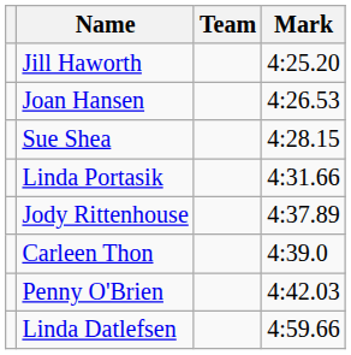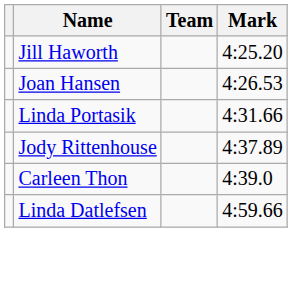 <table class=wikitable>
 <tr>
 <th></th>
 <th>Name</th>
 <th>Team</th>
 <th>Mark</th>
 </tr>
 <tr>
 <td></td>
 <td><a href='#'>Jill Haworth</a></td>
 <td></td>
 <td>4:25.20</td>
 </tr>
 <tr>
 <td></td>
 <td><a href='#'>Joan Hansen</a></td>
 <td></td>
 <td>4:26.53</td>
 </tr>
 <tr>
 <td></td>
-<td><a href='#'>Sue Shea</a></td>
-<td></td>
-<td>4:28.15</td>
-</tr>
-<tr>
-<td></td>
 <td><a href='#'>Linda Portasik</a></td>
 <td></td>
 <td>4:31.66</td>
 </tr>
 <tr>
 <td></td>
 <td><a href='#'>Jody Rittenhouse</a></td>
 <td></td>
 <td>4:37.89</td>
 </tr>
 <tr>
 <td></td>
 <td><a href='#'>Carleen Thon</a></td>
 <td></td>
 <td>4:39.0</td>
 </tr>
 <tr>
 <td></td>
-<td><a href='#'>Penny O'Brien</a></td>
-<td></td>
-<td>4:42.03</td>
-</tr>
-<tr>
-<td></td>
 <td><a href='#'>Linda Datlefsen</a></td>
 <td></td>
 <td>4:59.66</td>
 </tr>
 </table>
